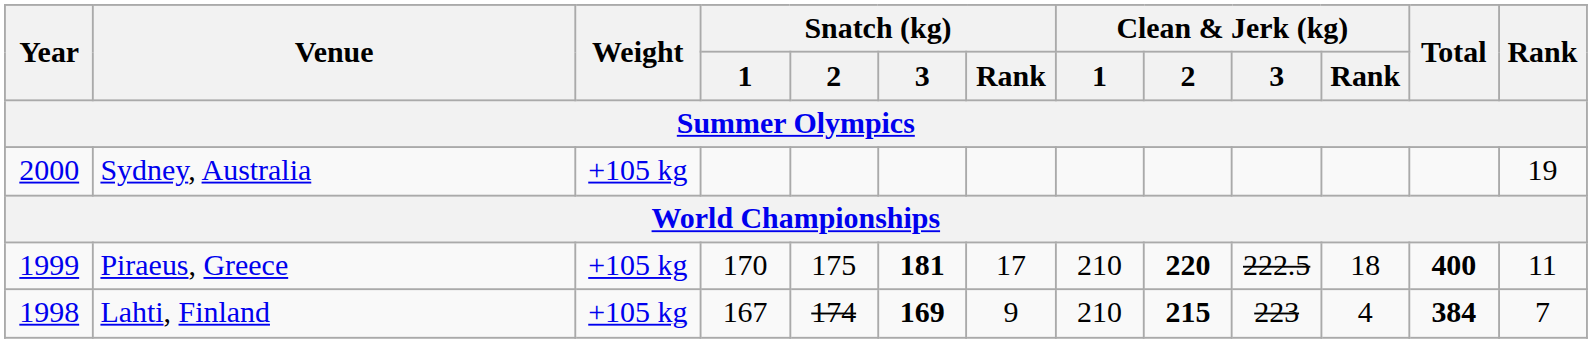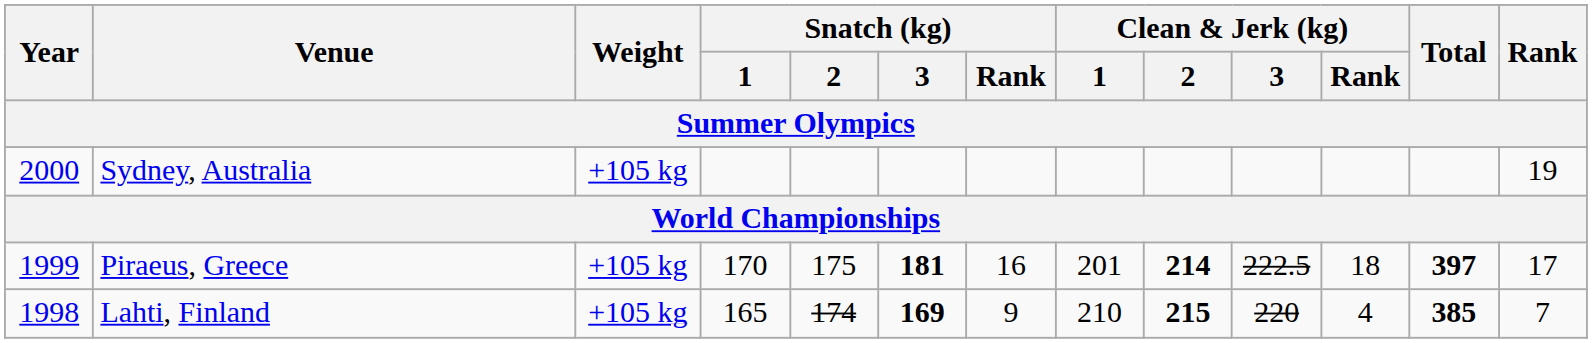 <table class = "wikitable" style="text-align:center;">
 <tr>
 <th rowspan=2 width=40>Year</th>
 <th rowspan=2 width=250>Venue</th>
 <th rowspan=2 width=60>Weight</th>
 <th colspan=4>Snatch (kg)</th>
 <th colspan=4>Clean & Jerk (kg)</th>
 <th rowspan=2 width=40>Total</th>
 <th rowspan=2 width=40>Rank</th>
 </tr>
 <tr>
 <th width=40>1</th>
 <th width=40>2</th>
 <th width=40>3</th>
 <th width=40>Rank</th>
 <th width=40>1</th>
 <th width=40>2</th>
 <th width=40>3</th>
 <th width=40>Rank</th>
 </tr>
 <tr>
 <th colspan=13><a href='#'>Summer Olympics</a></th>
 </tr>
 <tr>
 <td><a href='#'>2000</a></td>
 <td align=left> <a href='#'>Sydney</a>, <a href='#'>Australia</a></td>
 <td><a href='#'>+105 kg</a></td>
 <td></td>
 <td></td>
 <td></td>
 <td></td>
 <td></td>
 <td></td>
 <td></td>
 <td></td>
 <td></td>
 <td>19</td>
 </tr>
 <tr>
 <th colspan=13><a href='#'>World Championships</a></th>
 </tr>
 <tr>
 <td><a href='#'>1999</a></td>
 <td align=left> <a href='#'>Piraeus</a>, <a href='#'>Greece</a></td>
 <td><a href='#'>+105 kg</a></td>
 <td>170</td>
 <td>175</td>
 <td><strong>181</strong></td>
-<td>17</td>
-<td>210</td>
-<td><strong>220</strong></td>
+<td>16</td>
+<td>201</td>
+<td><strong>214</strong></td>
 <td><s>222.5</s></td>
 <td>18</td>
-<td><strong>400</strong></td>
-<td>11</td>
+<td><strong>397</strong></td>
+<td>17</td>
 </tr>
 <tr>
 <td><a href='#'>1998</a></td>
 <td align=left> <a href='#'>Lahti</a>, <a href='#'>Finland</a></td>
 <td><a href='#'>+105 kg</a></td>
-<td>167</td>
+<td>165</td>
 <td><s>174</s></td>
 <td><strong>169</strong></td>
 <td>9</td>
 <td>210</td>
 <td><strong>215</strong></td>
-<td><s>223</s></td>
+<td><s>220</s></td>
 <td>4</td>
-<td><strong>384</strong></td>
+<td><strong>385</strong></td>
 <td>7</td>
 </tr>
 </table>
